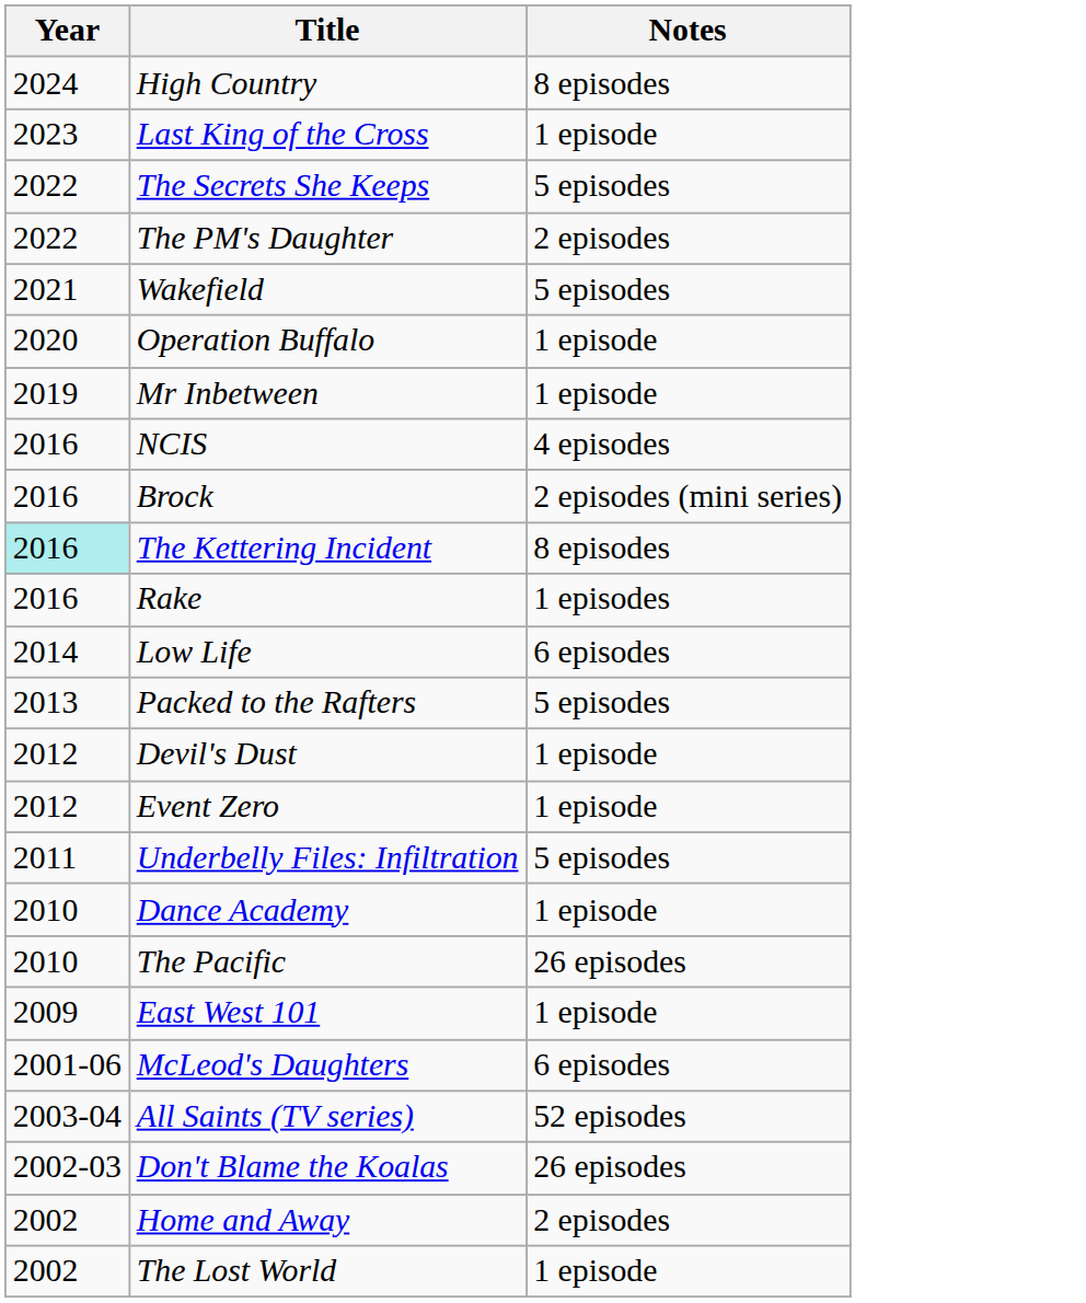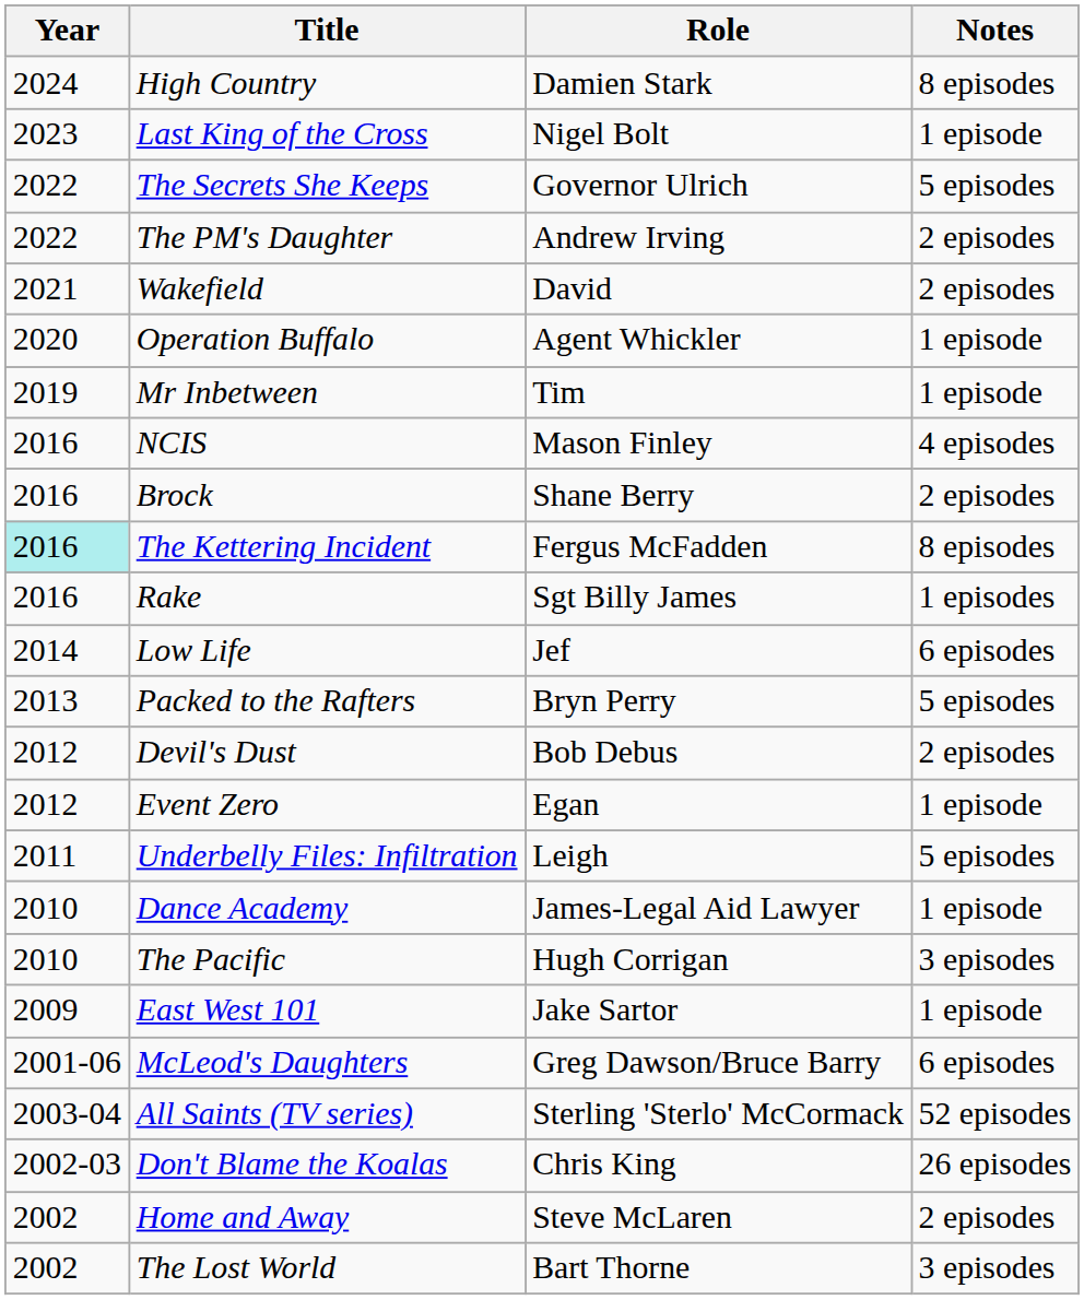 <table class="wikitable">
 <tr>
 <th>Year</th>
 <th>Title</th>
+<th>Role</th>
 <th>Notes</th>
 </tr>
 <tr>
 <td>2024</td>
 <td><em>High Country</em></td>
+<td>Damien Stark</td>
 <td>8 episodes</td>
 </tr>
 <tr>
 <td>2023</td>
 <td><em><a href='#'>Last King of the Cross</a></em></td>
+<td>Nigel Bolt</td>
 <td>1 episode</td>
 </tr>
 <tr>
 <td>2022</td>
 <td><em><a href='#'>The Secrets She Keeps</a></em></td>
+<td>Governor Ulrich</td>
 <td>5 episodes</td>
 </tr>
 <tr>
 <td>2022</td>
 <td><em>The PM's Daughter</em></td>
+<td>Andrew Irving</td>
 <td>2 episodes</td>
 </tr>
 <tr>
 <td>2021</td>
 <td><em>Wakefield</em></td>
-<td>5 episodes</td>
+<td>David</td>
+<td>2 episodes</td>
 </tr>
 <tr>
 <td>2020</td>
 <td><em>Operation Buffalo</em></td>
+<td>Agent Whickler</td>
 <td>1 episode</td>
 </tr>
 <tr>
 <td>2019</td>
 <td><em>Mr Inbetween</em></td>
+<td>Tim</td>
 <td>1 episode</td>
 </tr>
 <tr>
 <td>2016</td>
 <td><em>NCIS</em></td>
+<td>Mason Finley</td>
 <td>4 episodes</td>
 </tr>
 <tr>
 <td>2016</td>
 <td><em>Brock</em></td>
-<td>2 episodes (mini series)</td>
+<td>Shane Berry</td>
+<td>2 episodes</td>
 </tr>
 <tr>
 <td style="background: paleturquoise;">2016</td>
 <td><em><a href='#'>The Kettering Incident</a></em></td>
+<td>Fergus McFadden</td>
 <td>8 episodes</td>
 </tr>
 <tr>
 <td>2016</td>
 <td><em>Rake</em></td>
+<td>Sgt Billy James</td>
 <td>1 episodes</td>
 </tr>
 <tr>
 <td>2014</td>
 <td><em>Low Life</em></td>
+<td>Jef</td>
 <td>6 episodes</td>
 </tr>
 <tr>
 <td>2013</td>
 <td><em>Packed to the Rafters</em></td>
+<td>Bryn Perry</td>
 <td>5 episodes</td>
 </tr>
 <tr>
 <td>2012</td>
 <td><em>Devil's Dust</em></td>
-<td>1 episode</td>
+<td>Bob Debus</td>
+<td>2 episodes</td>
 </tr>
 <tr>
 <td>2012</td>
 <td><em>Event Zero</em></td>
+<td>Egan</td>
 <td>1 episode</td>
 </tr>
 <tr>
 <td>2011</td>
 <td><em><a href='#'>Underbelly Files: Infiltration</a></em></td>
+<td>Leigh</td>
 <td>5 episodes</td>
 </tr>
 <tr>
 <td>2010</td>
 <td><em><a href='#'>Dance Academy</a></em></td>
+<td>James-Legal Aid Lawyer</td>
 <td>1 episode</td>
 </tr>
 <tr>
 <td>2010</td>
 <td><em>The Pacific</em></td>
-<td>26 episodes</td>
+<td>Hugh Corrigan</td>
+<td>3 episodes</td>
 </tr>
 <tr>
 <td>2009</td>
 <td><em><a href='#'>East West 101</a></em></td>
+<td>Jake Sartor</td>
 <td>1 episode</td>
 </tr>
 <tr>
 <td>2001-06</td>
 <td><em><a href='#'>McLeod's Daughters</a></em></td>
+<td>Greg Dawson/Bruce Barry</td>
 <td>6 episodes</td>
 </tr>
 <tr>
 <td>2003-04</td>
 <td><em><a href='#'>All Saints (TV series)</a></em></td>
+<td>Sterling 'Sterlo' McCormack</td>
 <td>52 episodes</td>
 </tr>
 <tr>
 <td>2002-03</td>
 <td><em><a href='#'>Don't Blame the Koalas</a></em></td>
+<td>Chris King</td>
 <td>26 episodes</td>
 </tr>
 <tr>
 <td>2002</td>
 <td><em><a href='#'>Home and Away</a></em></td>
+<td>Steve McLaren</td>
 <td>2 episodes</td>
 </tr>
 <tr>
 <td>2002</td>
 <td><em>The Lost World</em></td>
-<td>1 episode</td>
+<td>Bart Thorne</td>
+<td>3 episodes</td>
 </tr>
 </table>
